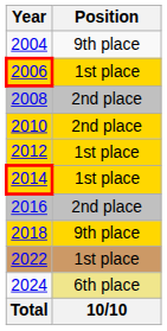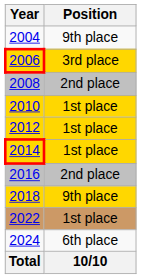 <table class="wikitable" style="text-align: center;">
 <tr>
 <th>Year</th>
 <th width="100">Position</th>
 </tr>
 <tr>
 <td> <a href='#'>2004</a></td>
 <td>9th place</td>
 </tr>
 <tr bgcolor=gold>
 <td style="border: 3px solid red"> <a href='#'>2006</a></td>
-<td>1st place</td>
+<td>3rd place</td>
 </tr>
 <tr bgcolor=silver>
 <td> <a href='#'>2008</a></td>
 <td>2nd place</td>
 </tr>
 <tr bgcolor=gold>
 <td> <a href='#'>2010</a></td>
-<td>2nd place</td>
+<td>1st place</td>
 </tr>
 <tr bgcolor=gold>
 <td> <a href='#'>2012</a></td>
 <td>1st place</td>
 </tr>
 <tr bgcolor=gold>
 <td style="border: 3px solid red"> <a href='#'>2014</a></td>
 <td>1st place</td>
 </tr>
 <tr bgcolor=silver>
 <td> <a href='#'>2016</a></td>
 <td>2nd place</td>
 </tr>
 <tr bgcolor=gold>
 <td> <a href='#'>2018</a></td>
 <td>9th place</td>
 </tr>
 <tr bgcolor=cc9966>
 <td> <a href='#'>2022</a></td>
 <td>1st place</td>
 </tr>
 <tr>
 <td> <a href='#'>2024</a></td>
-<td style="background: khaki;">6th place</td>
+<td>6th place</td>
 </tr>
 <tr>
 <th>Total</th>
 <th>10/10</th>
 </tr>
 </table>
